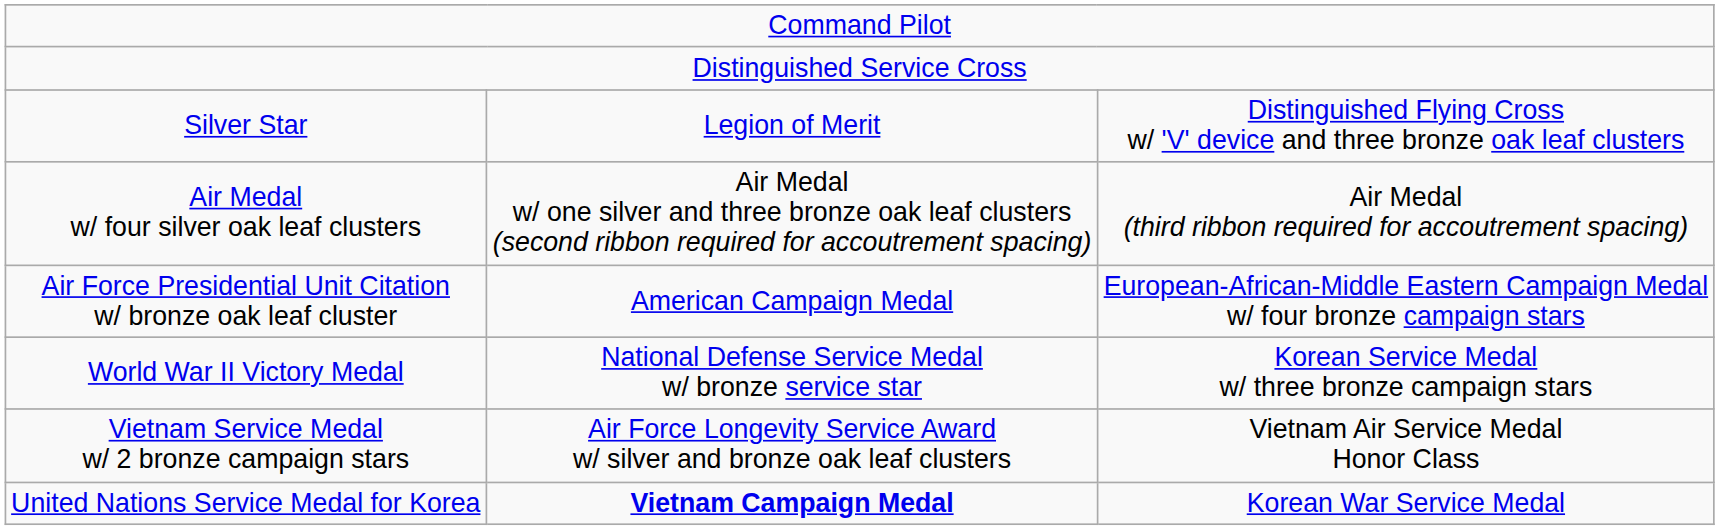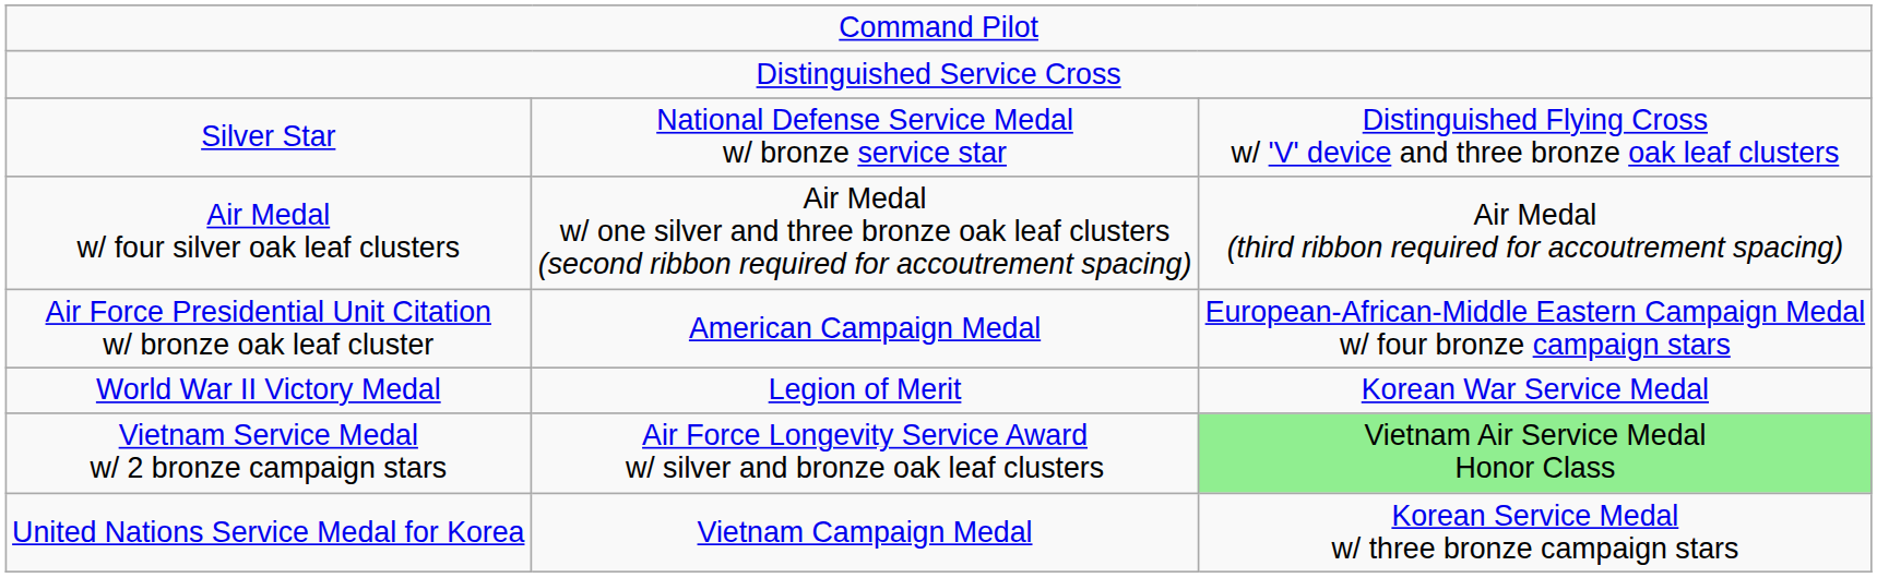 <table class="wikitable" style="margin:1em auto; text-align:center;">
 <tr>
 <td colspan="12"><a href='#'>Command Pilot</a></td>
 </tr>
 <tr>
 <td colspan="12"><a href='#'>Distinguished Service Cross</a></td>
 </tr>
 <tr>
 <td><a href='#'>Silver Star</a></td>
-<td><a href='#'>Legion of Merit</a></td>
+<td><a href='#'>National Defense Service Medal</a><br>w/ bronze <a href='#'>service star</a></td>
 <td><a href='#'>Distinguished Flying Cross</a><br>w/ <a href='#'>'V' device</a> and three bronze <a href='#'>oak leaf clusters</a></td>
 </tr>
 <tr>
 <td><a href='#'>Air Medal</a><br>w/ four silver oak leaf clusters</td>
 <td>Air Medal<br>w/ one silver and three bronze oak leaf clusters<br><em>(second ribbon required for accoutrement spacing)</em></td>
 <td>Air Medal<br><em>(third ribbon required for accoutrement spacing)</em></td>
 </tr>
 <tr>
 <td><a href='#'>Air Force Presidential Unit Citation</a><br>w/ bronze oak leaf cluster</td>
 <td><a href='#'>American Campaign Medal</a></td>
 <td><a href='#'>European-African-Middle Eastern Campaign Medal</a><br>w/ four bronze <a href='#'>campaign stars</a></td>
 </tr>
 <tr>
 <td><a href='#'>World War II Victory Medal</a></td>
-<td><a href='#'>National Defense Service Medal</a><br>w/ bronze <a href='#'>service star</a></td>
-<td><a href='#'>Korean Service Medal</a><br>w/ three bronze campaign stars</td>
+<td><a href='#'>Legion of Merit</a></td>
+<td><a href='#'>Korean War Service Medal</a></td>
 </tr>
 <tr>
 <td><a href='#'>Vietnam Service Medal</a><br>w/ 2 bronze campaign stars</td>
 <td><a href='#'>Air Force Longevity Service Award</a><br>w/ silver and bronze oak leaf clusters</td>
-<td>Vietnam Air Service Medal<br>Honor Class</td>
+<td style="background: lightgreen;">Vietnam Air Service Medal<br>Honor Class</td>
 </tr>
 <tr>
 <td><a href='#'>United Nations Service Medal for Korea</a></td>
-<td><strong><a href='#'>Vietnam Campaign Medal</a></strong></td>
-<td><a href='#'>Korean War Service Medal</a></td>
+<td><a href='#'>Vietnam Campaign Medal</a></td>
+<td><a href='#'>Korean Service Medal</a><br>w/ three bronze campaign stars</td>
 </tr>
 </table>
